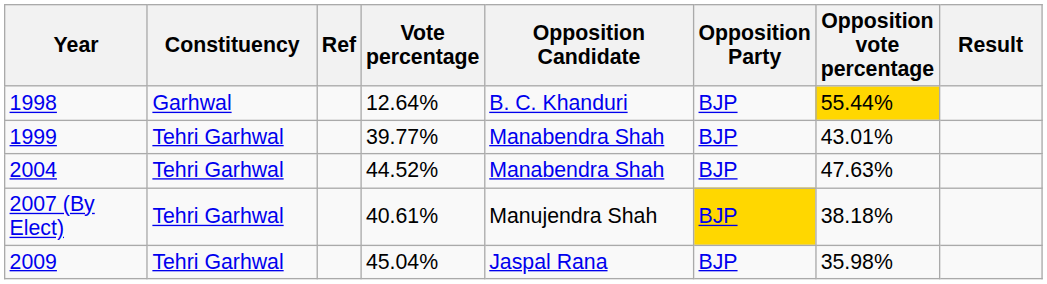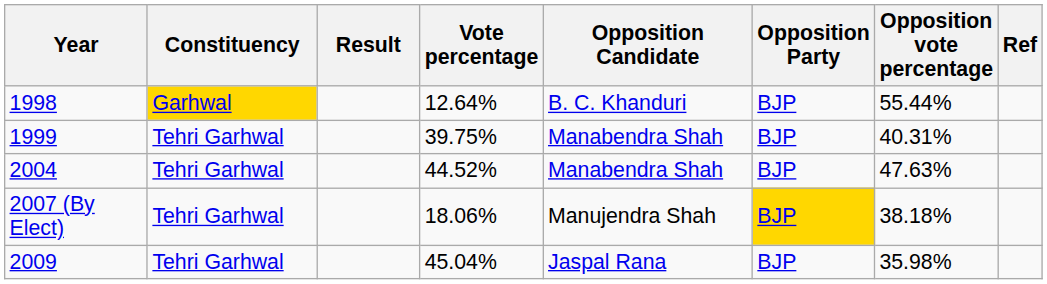 <table class="sortable wikitable">
 <tr>
 <th width=100>Year</th>
 <th width=120>Constituency</th>
-<th width=25>Ref</th>
+<th width=70>Result</th>
 <th width=70>Vote percentage</th>
 <th width=150>Opposition Candidate</th>
 <th width=70>Opposition Party</th>
 <th width=70>Opposition vote percentage</th>
-<th width=70>Result</th>
+<th width=25>Ref</th>
 </tr>
 <tr>
 <td><a href='#'>1998</a></td>
-<td><a href='#'>Garhwal</a></td>
+<td style="background: gold;"><a href='#'>Garhwal</a></td>
 <td></td>
 <td>12.64%</td>
 <td><a href='#'>B. C. Khanduri</a></td>
 <td><a href='#'>BJP</a></td>
-<td style="background: gold;">55.44%</td>
+<td>55.44%</td>
 <td></td>
 </tr>
 <tr>
 <td><a href='#'>1999</a></td>
 <td><a href='#'>Tehri Garhwal</a></td>
 <td></td>
-<td>39.77%</td>
+<td>39.75%</td>
 <td><a href='#'>Manabendra Shah</a></td>
 <td><a href='#'>BJP</a></td>
-<td>43.01%</td>
+<td>40.31%</td>
 <td></td>
 </tr>
 <tr>
 <td><a href='#'>2004</a></td>
 <td><a href='#'>Tehri Garhwal</a></td>
 <td></td>
 <td>44.52%</td>
 <td><a href='#'>Manabendra Shah</a></td>
 <td><a href='#'>BJP</a></td>
 <td>47.63%</td>
 <td></td>
 </tr>
 <tr>
 <td><a href='#'>2007 (By Elect)</a></td>
 <td><a href='#'>Tehri Garhwal</a></td>
 <td></td>
-<td>40.61%</td>
+<td>18.06%</td>
 <td>Manujendra Shah</td>
 <td style="background: gold;"><a href='#'>BJP</a></td>
 <td>38.18%</td>
 <td></td>
 </tr>
 <tr>
 <td><a href='#'>2009</a></td>
 <td><a href='#'>Tehri Garhwal</a></td>
 <td></td>
 <td>45.04%</td>
 <td><a href='#'>Jaspal Rana</a></td>
 <td><a href='#'>BJP</a></td>
 <td>35.98%</td>
 <td></td>
 </tr>
 </table>
